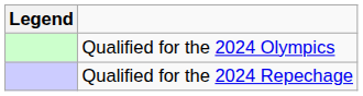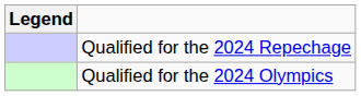 <table class="wikitable">
 <tr>
 <th>Legend</th>
 </tr>
 <tr>
+<td bgcolor="ccccff"></td>
+<td>Qualified for the <a href='#'>2024 Repechage</a></td>
+</tr>
+<tr>
 <td bgcolor="ccffcc"></td>
 <td>Qualified for the <a href='#'>2024 Olympics</a></td>
 </tr>
-<tr>
-<td bgcolor="ccccff"></td>
-<td>Qualified for the <a href='#'>2024 Repechage</a></td>
-</tr>
 </table>
